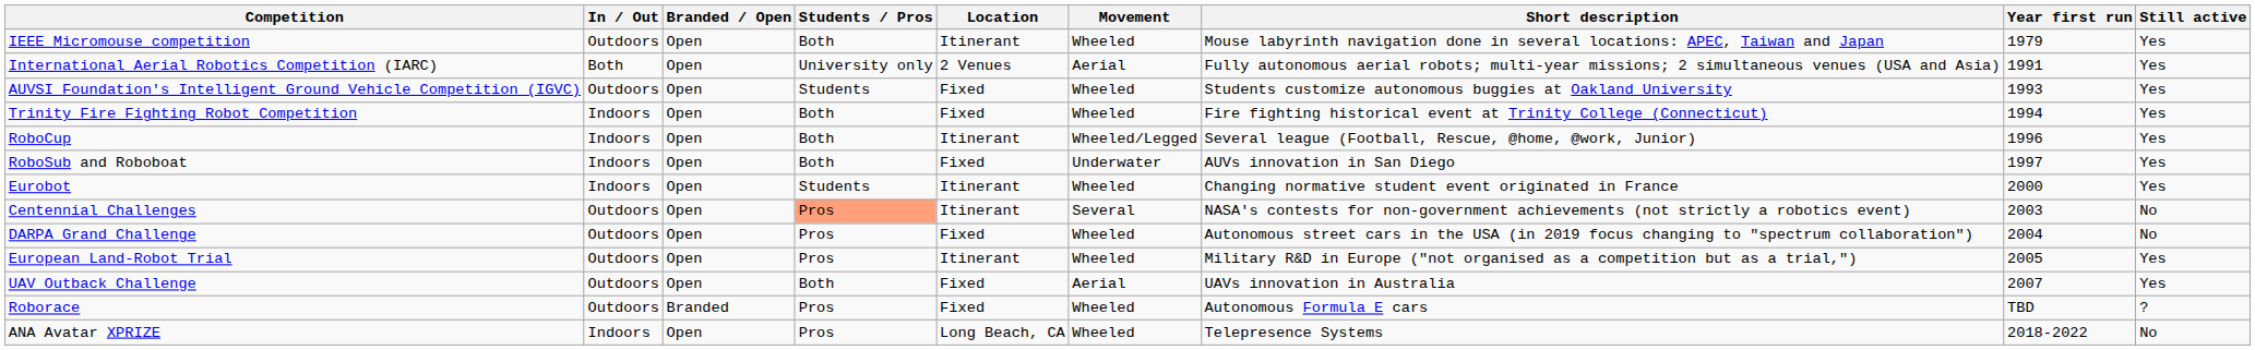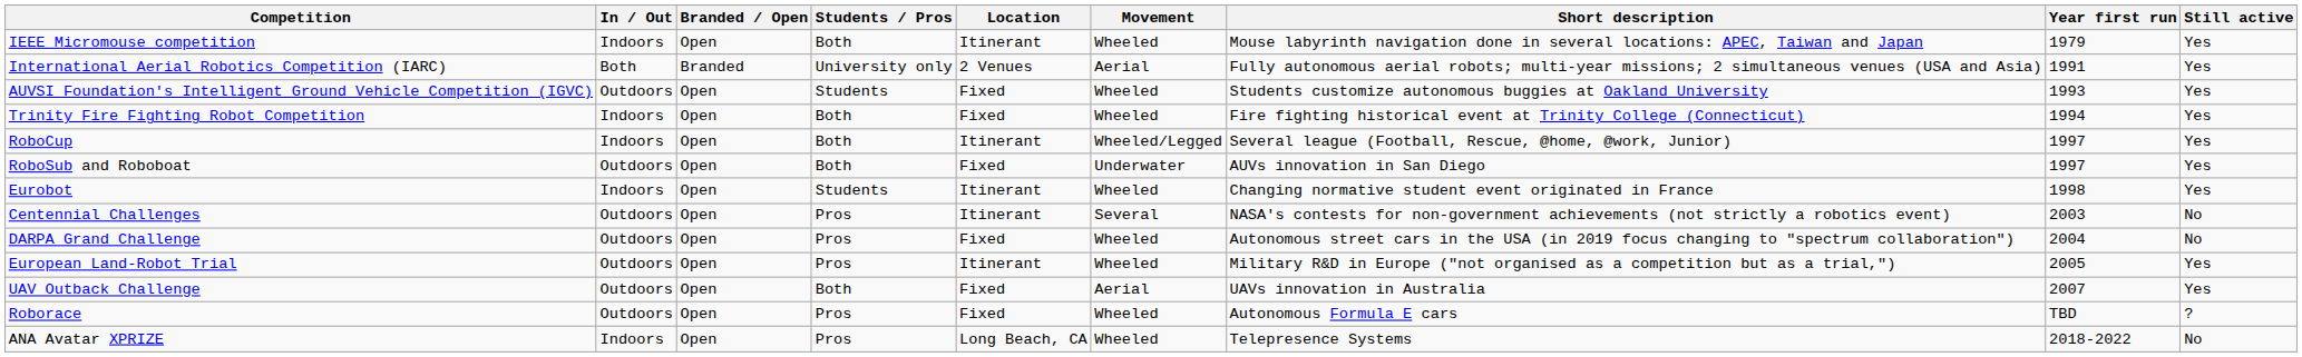 <table class="wikitable sortable">
 <tr>
 <th>Competition</th>
 <th>In / Out</th>
 <th>Branded / Open</th>
 <th>Students / Pros</th>
 <th>Location</th>
 <th>Movement</th>
 <th>Short description</th>
 <th>Year first run</th>
 <th>Still active</th>
 </tr>
 <tr>
 <td><a href='#'>IEEE Micromouse competition</a></td>
-<td>Outdoors</td>
+<td>Indoors</td>
 <td>Open</td>
 <td>Both</td>
 <td>Itinerant</td>
 <td>Wheeled</td>
 <td>Mouse labyrinth navigation done in several locations: <a href='#'>APEC</a>, <a href='#'>Taiwan</a> and <a href='#'>Japan</a></td>
 <td>1979 </td>
 <td>Yes</td>
 </tr>
 <tr>
 <td><a href='#'>International Aerial Robotics Competition</a> (IARC)</td>
 <td>Both</td>
-<td>Open</td>
+<td>Branded</td>
 <td>University only</td>
 <td>2 Venues</td>
 <td>Aerial</td>
 <td>Fully autonomous aerial robots; multi-year missions; 2 simultaneous venues (USA and Asia)</td>
 <td>1991</td>
 <td>Yes</td>
 </tr>
 <tr>
 <td><a href='#'>AUVSI Foundation's Intelligent Ground Vehicle Competition (IGVC)</a></td>
 <td>Outdoors</td>
 <td>Open</td>
 <td>Students</td>
 <td>Fixed</td>
 <td>Wheeled</td>
 <td>Students customize autonomous buggies at <a href='#'>Oakland University</a></td>
 <td>1993</td>
 <td>Yes</td>
 </tr>
 <tr>
 <td><a href='#'>Trinity Fire Fighting Robot Competition</a></td>
 <td>Indoors</td>
 <td>Open</td>
 <td>Both</td>
 <td>Fixed</td>
 <td>Wheeled</td>
 <td>Fire fighting historical event at <a href='#'>Trinity College (Connecticut)</a></td>
 <td>1994</td>
 <td>Yes</td>
 </tr>
 <tr>
 <td><a href='#'>RoboCup</a></td>
 <td>Indoors</td>
 <td>Open</td>
 <td>Both</td>
 <td>Itinerant</td>
 <td>Wheeled/Legged</td>
 <td>Several league (Football, Rescue, @home, @work, Junior)</td>
-<td>1996</td>
+<td>1997</td>
 <td>Yes</td>
 </tr>
 <tr>
 <td><a href='#'>RoboSub</a> and Roboboat</td>
-<td>Indoors</td>
+<td>Outdoors</td>
 <td>Open</td>
 <td>Both</td>
 <td>Fixed</td>
 <td>Underwater</td>
 <td>AUVs innovation in San Diego</td>
 <td>1997</td>
 <td>Yes</td>
 </tr>
 <tr>
 <td><a href='#'>Eurobot</a></td>
 <td>Indoors</td>
 <td>Open</td>
 <td>Students</td>
 <td>Itinerant</td>
 <td>Wheeled</td>
 <td>Changing normative student event originated in France</td>
-<td>2000</td>
+<td>1998</td>
 <td>Yes</td>
 </tr>
 <tr>
 <td><a href='#'>Centennial Challenges</a></td>
 <td>Outdoors</td>
 <td>Open</td>
-<td style="background: lightsalmon;">Pros</td>
+<td>Pros</td>
 <td>Itinerant</td>
 <td>Several</td>
 <td>NASA's contests for non-government achievements (not strictly a robotics event)</td>
 <td>2003</td>
 <td>No</td>
 </tr>
 <tr>
 <td><a href='#'>DARPA Grand Challenge</a></td>
 <td>Outdoors</td>
 <td>Open</td>
 <td>Pros</td>
 <td>Fixed</td>
 <td>Wheeled</td>
 <td>Autonomous street cars in the USA (in 2019 focus changing to "spectrum collaboration")</td>
 <td>2004</td>
 <td>No</td>
 </tr>
 <tr>
 <td><a href='#'>European Land-Robot Trial</a></td>
 <td>Outdoors</td>
 <td>Open</td>
 <td>Pros</td>
 <td>Itinerant</td>
 <td>Wheeled</td>
 <td>Military R&D in Europe ("not organised as a competition but as a trial,")</td>
 <td>2005</td>
 <td>Yes</td>
 </tr>
 <tr>
 <td><a href='#'>UAV Outback Challenge</a></td>
 <td>Outdoors</td>
 <td>Open</td>
 <td>Both</td>
 <td>Fixed</td>
 <td>Aerial</td>
 <td>UAVs innovation in Australia</td>
 <td>2007</td>
 <td>Yes</td>
 </tr>
 <tr>
 <td><a href='#'>Roborace</a></td>
 <td>Outdoors</td>
-<td>Branded</td>
+<td>Open</td>
 <td>Pros</td>
 <td>Fixed</td>
 <td>Wheeled</td>
 <td>Autonomous <a href='#'>Formula E</a> cars</td>
 <td>TBD</td>
 <td>?</td>
 </tr>
 <tr>
 <td>ANA Avatar <a href='#'>XPRIZE</a></td>
 <td>Indoors</td>
 <td>Open</td>
 <td>Pros</td>
 <td>Long Beach, CA</td>
 <td>Wheeled</td>
 <td>Telepresence Systems</td>
 <td>2018-2022</td>
 <td>No</td>
 </tr>
 </table>
